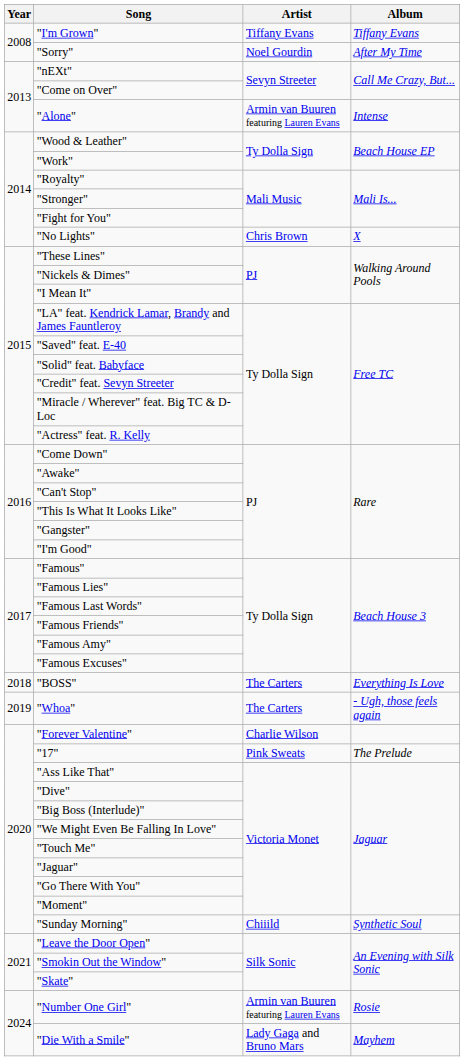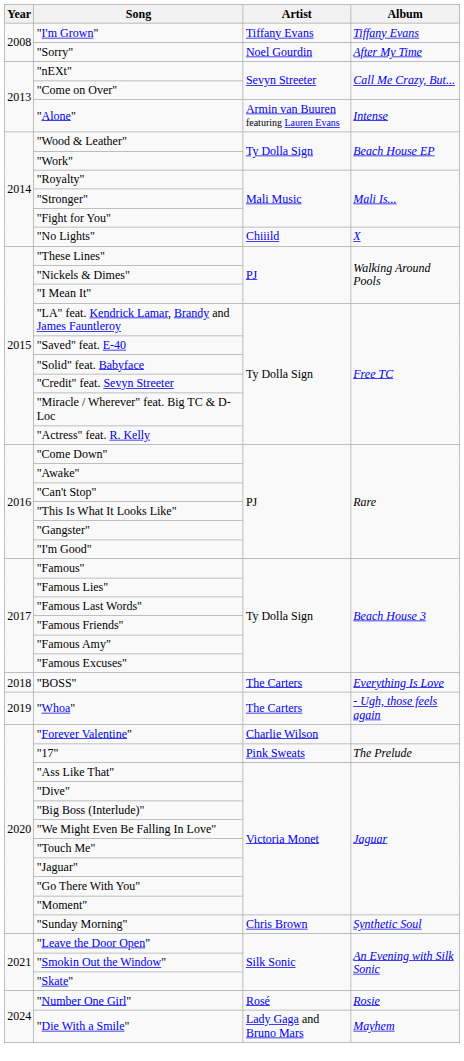 <table class="wikitable">
 <tr>
 <th>Year</th>
 <th>Song</th>
 <th>Artist</th>
 <th>Album</th>
 </tr>
 <tr>
 <td rowspan="2">2008</td>
 <td>"<a href='#'>I'm Grown</a>"</td>
 <td><a href='#'>Tiffany Evans</a></td>
 <td><em><a href='#'>Tiffany Evans</a></em></td>
 </tr>
 <tr>
 <td>"Sorry"</td>
 <td><a href='#'>Noel Gourdin</a></td>
 <td><em><a href='#'>After My Time</a></em></td>
 </tr>
 <tr>
 <td rowspan="3">2013</td>
 <td>"nEXt"</td>
 <td rowspan="2"><a href='#'>Sevyn Streeter</a></td>
 <td rowspan="2"><em><a href='#'>Call Me Crazy, But...</a></em></td>
 </tr>
 <tr>
 <td>"Come on Over"</td>
 </tr>
 <tr>
 <td>"<a href='#'>Alone</a>"</td>
 <td><a href='#'>Armin van Buuren</a><br><small>featuring <a href='#'>Lauren Evans</a></small></td>
 <td><em><a href='#'>Intense</a></em></td>
 </tr>
 <tr>
 <td rowspan="6">2014</td>
 <td>"Wood & Leather"</td>
 <td rowspan="2"><a href='#'>Ty Dolla Sign</a></td>
 <td rowspan="2"><em><a href='#'>Beach House EP</a></em></td>
 </tr>
 <tr>
 <td>"Work"</td>
 </tr>
 <tr>
 <td>"Royalty"</td>
 <td rowspan="3"><a href='#'>Mali Music</a></td>
 <td rowspan="3"><em><a href='#'>Mali Is...</a></em></td>
 </tr>
 <tr>
 <td>"Stronger"</td>
 </tr>
 <tr>
 <td>"Fight for You"</td>
 </tr>
 <tr>
 <td rowspan="1">"No Lights"</td>
-<td rowspan="1"><a href='#'>Chris Brown</a></td>
+<td><a href='#'>Chiiild</a></td>
 <td><em><a href='#'>X</a></em></td>
 </tr>
 <tr>
 <td rowspan="9">2015</td>
 <td>"These Lines"</td>
 <td rowspan="3"><a href='#'>PJ</a></td>
 <td rowspan="3"><em>Walking Around Pools</em></td>
 </tr>
 <tr>
 <td>"Nickels & Dimes"</td>
 </tr>
 <tr>
 <td>"I Mean It"</td>
 </tr>
 <tr>
 <td>"LA" feat. <a href='#'>Kendrick Lamar</a>, <a href='#'>Brandy</a> and <a href='#'>James Fauntleroy</a></td>
 <td rowspan="6">Ty Dolla Sign</td>
 <td rowspan="6"><em><a href='#'>Free TC</a></em></td>
 </tr>
 <tr>
 <td>"Saved" feat. <a href='#'>E-40</a></td>
 </tr>
 <tr>
 <td>"Solid" feat. <a href='#'>Babyface</a></td>
 </tr>
 <tr>
 <td>"Credit" feat. <a href='#'>Sevyn Streeter</a></td>
 </tr>
 <tr>
 <td>"Miracle / Wherever" feat. Big TC & D-Loc</td>
 </tr>
 <tr>
 <td>"Actress" feat. <a href='#'>R. Kelly</a></td>
 </tr>
 <tr>
 <td rowspan="6">2016</td>
 <td>"Come Down"</td>
 <td rowspan="6">PJ</td>
 <td rowspan="6"><em>Rare</em></td>
 </tr>
 <tr>
 <td>"Awake"</td>
 </tr>
 <tr>
 <td>"Can't Stop"</td>
 </tr>
 <tr>
 <td>"This Is What It Looks Like"</td>
 </tr>
 <tr>
 <td>"Gangster"</td>
 </tr>
 <tr>
 <td>"I'm Good"</td>
 </tr>
 <tr>
 <td rowspan="6">2017</td>
 <td>"Famous"</td>
 <td rowspan="6">Ty Dolla Sign</td>
 <td rowspan="6"><em><a href='#'>Beach House 3</a></em></td>
 </tr>
 <tr>
 <td>"Famous Lies"</td>
 </tr>
 <tr>
 <td>"Famous Last Words"</td>
 </tr>
 <tr>
 <td>"Famous Friends"</td>
 </tr>
 <tr>
 <td>"Famous Amy"</td>
 </tr>
 <tr>
 <td>"Famous Excuses"</td>
 </tr>
 <tr>
 <td>2018</td>
 <td>"BOSS"</td>
 <td><a href='#'>The Carters</a></td>
 <td><em><a href='#'>Everything Is Love</a></em></td>
 </tr>
 <tr>
 <td>2019</td>
 <td>"<a href='#'>Whoa</a>"</td>
 <td><a href='#'>The Carters</a></td>
 <td><em><a href='#'>- Ugh, those feels again</a></em></td>
 </tr>
 <tr>
 <td rowspan="11">2020</td>
 <td>"<a href='#'>Forever Valentine</a>"</td>
 <td><a href='#'>Charlie Wilson</a></td>
 <td></td>
 </tr>
 <tr>
 <td>"17"</td>
 <td><a href='#'>Pink Sweats</a></td>
 <td><em>The Prelude</em></td>
 </tr>
 <tr>
 <td>"Ass Like That"</td>
 <td rowspan="8"><a href='#'>Victoria Monet</a></td>
 <td rowspan="8"><em><a href='#'>Jaguar</a></em></td>
 </tr>
 <tr>
 <td>"Dive"</td>
 </tr>
 <tr>
 <td>"Big Boss (Interlude)"</td>
 </tr>
 <tr>
 <td>"We Might Even Be Falling In Love"</td>
 </tr>
 <tr>
 <td>"Touch Me"</td>
 </tr>
 <tr>
 <td>"Jaguar"</td>
 </tr>
 <tr>
 <td>"Go There With You"</td>
 </tr>
 <tr>
 <td>"Moment"</td>
 </tr>
 <tr>
 <td>"Sunday Morning"</td>
-<td><a href='#'>Chiiild</a></td>
+<td rowspan="1"><a href='#'>Chris Brown</a></td>
 <td><em><a href='#'>Synthetic Soul</a></em></td>
 </tr>
 <tr>
 <td rowspan="3">2021</td>
 <td>"<a href='#'>Leave the Door Open</a>"</td>
 <td rowspan="3"><a href='#'>Silk Sonic</a></td>
 <td rowspan="3"><em><a href='#'>An Evening with Silk Sonic</a></em></td>
 </tr>
 <tr>
 <td>"<a href='#'>Smokin Out the Window</a>"</td>
 </tr>
 <tr>
 <td>"<a href='#'>Skate</a>"</td>
 </tr>
 <tr>
 <td rowspan="2">2024</td>
 <td>"<a href='#'>Number One Girl</a>"</td>
-<td><a href='#'>Armin van Buuren</a><br><small>featuring <a href='#'>Lauren Evans</a></small></td>
+<td><a href='#'>Rosé</a></td>
 <td><em><a href='#'>Rosie</a></em></td>
 </tr>
 <tr>
 <td>"<a href='#'>Die With a Smile</a>"</td>
 <td><a href='#'>Lady Gaga</a> and <a href='#'>Bruno Mars</a></td>
 <td><a href='#'><em>Mayhem</em></a></td>
 </tr>
 </table>
